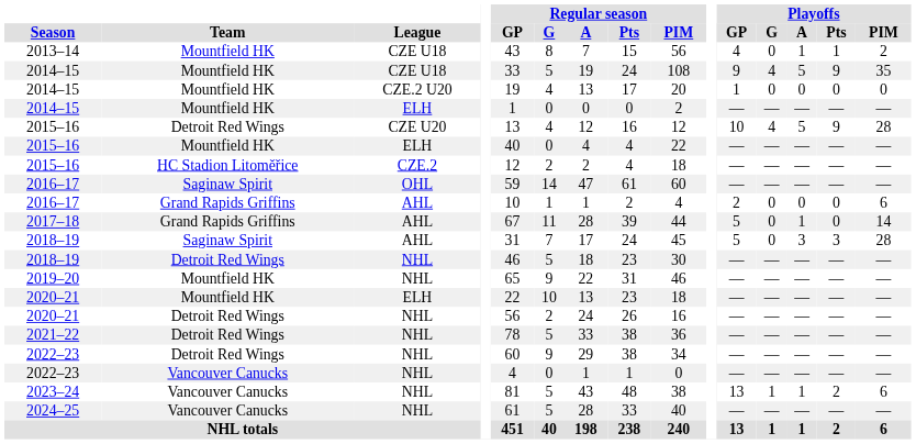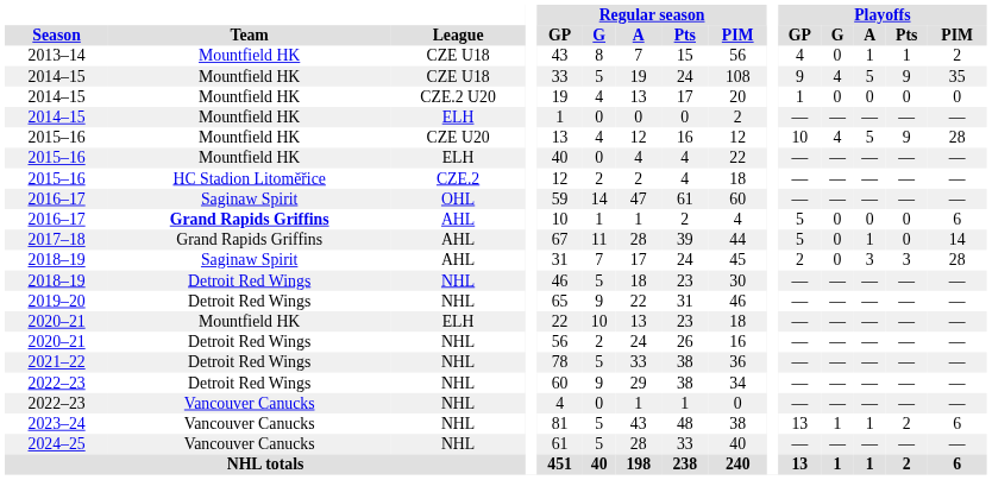 <table border="0" cellpadding="1" cellspacing="0" style="text-align:center; width:60em;">
 <tr bgcolor="#e0e0e0">
 <th colspan="3" bgcolor="#ffffff"> </th>
 <th rowspan="99" bgcolor="#ffffff"> </th>
 <th colspan="5"><a href='#'>Regular season</a></th>
 <th rowspan="99" bgcolor="#ffffff"> </th>
 <th colspan="5"><a href='#'>Playoffs</a></th>
 </tr>
 <tr bgcolor="#e0e0e0">
 <th><a href='#'>Season</a></th>
 <th>Team</th>
 <th>League</th>
 <th>GP</th>
 <th><a href='#'>G</a></th>
 <th><a href='#'>A</a></th>
 <th><a href='#'>Pts</a></th>
 <th><a href='#'>PIM</a></th>
 <th>GP</th>
 <th>G</th>
 <th>A</th>
 <th>Pts</th>
 <th>PIM</th>
 </tr>
 <tr>
 <td>2013–14</td>
 <td><a href='#'>Mountfield HK</a></td>
 <td>CZE U18</td>
 <td>43</td>
 <td>8</td>
 <td>7</td>
 <td>15</td>
 <td>56</td>
 <td>4</td>
 <td>0</td>
 <td>1</td>
 <td>1</td>
 <td>2</td>
 </tr>
 <tr bgcolor="#f0f0f0">
 <td>2014–15</td>
 <td>Mountfield HK</td>
 <td>CZE U18</td>
 <td>33</td>
 <td>5</td>
 <td>19</td>
 <td>24</td>
 <td>108</td>
 <td>9</td>
 <td>4</td>
 <td>5</td>
 <td>9</td>
 <td>35</td>
 </tr>
 <tr>
 <td>2014–15</td>
 <td>Mountfield HK</td>
 <td>CZE.2 U20</td>
 <td>19</td>
 <td>4</td>
 <td>13</td>
 <td>17</td>
 <td>20</td>
 <td>1</td>
 <td>0</td>
 <td>0</td>
 <td>0</td>
 <td>0</td>
 </tr>
 <tr bgcolor="#f0f0f0">
 <td><a href='#'>2014–15</a></td>
 <td>Mountfield HK</td>
 <td><a href='#'>ELH</a></td>
 <td>1</td>
 <td>0</td>
 <td>0</td>
 <td>0</td>
 <td>2</td>
 <td>—</td>
 <td>—</td>
 <td>—</td>
 <td>—</td>
 <td>—</td>
 </tr>
 <tr>
 <td>2015–16</td>
-<td>Detroit Red Wings</td>
+<td>Mountfield HK</td>
 <td>CZE U20</td>
 <td>13</td>
 <td>4</td>
 <td>12</td>
 <td>16</td>
 <td>12</td>
 <td>10</td>
 <td>4</td>
 <td>5</td>
 <td>9</td>
 <td>28</td>
 </tr>
 <tr bgcolor="#f0f0f0">
 <td><a href='#'>2015–16</a></td>
 <td>Mountfield HK</td>
 <td>ELH</td>
 <td>40</td>
 <td>0</td>
 <td>4</td>
 <td>4</td>
 <td>22</td>
 <td>—</td>
 <td>—</td>
 <td>—</td>
 <td>—</td>
 <td>—</td>
 </tr>
 <tr>
 <td><a href='#'>2015–16</a></td>
 <td><a href='#'>HC Stadion Litoměřice</a></td>
 <td><a href='#'>CZE.2</a></td>
 <td>12</td>
 <td>2</td>
 <td>2</td>
 <td>4</td>
 <td>18</td>
 <td>—</td>
 <td>—</td>
 <td>—</td>
 <td>—</td>
 <td>—</td>
 </tr>
 <tr bgcolor="#f0f0f0">
 <td><a href='#'>2016–17</a></td>
 <td><a href='#'>Saginaw Spirit</a></td>
 <td><a href='#'>OHL</a></td>
 <td>59</td>
 <td>14</td>
 <td>47</td>
 <td>61</td>
 <td>60</td>
 <td>—</td>
 <td>—</td>
 <td>—</td>
 <td>—</td>
 <td>—</td>
 </tr>
 <tr>
 <td><a href='#'>2016–17</a></td>
-<td><a href='#'>Grand Rapids Griffins</a></td>
+<td><strong><a href='#'>Grand Rapids Griffins</a></strong></td>
 <td><a href='#'>AHL</a></td>
 <td>10</td>
 <td>1</td>
 <td>1</td>
 <td>2</td>
 <td>4</td>
-<td>2</td>
+<td>5</td>
 <td>0</td>
 <td>0</td>
 <td>0</td>
 <td>6</td>
 </tr>
 <tr bgcolor="#f0f0f0">
 <td><a href='#'>2017–18</a></td>
 <td>Grand Rapids Griffins</td>
 <td>AHL</td>
 <td>67</td>
 <td>11</td>
 <td>28</td>
 <td>39</td>
 <td>44</td>
 <td>5</td>
 <td>0</td>
 <td>1</td>
 <td>0</td>
 <td>14</td>
 </tr>
 <tr>
 <td><a href='#'>2018–19</a></td>
 <td><a href='#'>Saginaw Spirit</a></td>
 <td>AHL</td>
 <td>31</td>
 <td>7</td>
 <td>17</td>
 <td>24</td>
 <td>45</td>
-<td>5</td>
+<td>2</td>
 <td>0</td>
 <td>3</td>
 <td>3</td>
 <td>28</td>
 </tr>
 <tr bgcolor="#f0f0f0">
 <td><a href='#'>2018–19</a></td>
 <td><a href='#'>Detroit Red Wings</a></td>
 <td><a href='#'>NHL</a></td>
 <td>46</td>
 <td>5</td>
 <td>18</td>
 <td>23</td>
 <td>30</td>
 <td>—</td>
 <td>—</td>
 <td>—</td>
 <td>—</td>
 <td>—</td>
 </tr>
 <tr>
 <td><a href='#'>2019–20</a></td>
-<td>Mountfield HK</td>
+<td>Detroit Red Wings</td>
 <td>NHL</td>
 <td>65</td>
 <td>9</td>
 <td>22</td>
 <td>31</td>
 <td>46</td>
 <td>—</td>
 <td>—</td>
 <td>—</td>
 <td>—</td>
 <td>—</td>
 </tr>
 <tr bgcolor="#f0f0f0">
 <td><a href='#'>2020–21</a></td>
 <td>Mountfield HK</td>
 <td>ELH</td>
 <td>22</td>
 <td>10</td>
 <td>13</td>
 <td>23</td>
 <td>18</td>
 <td>—</td>
 <td>—</td>
 <td>—</td>
 <td>—</td>
 <td>—</td>
 </tr>
 <tr>
 <td><a href='#'>2020–21</a></td>
 <td>Detroit Red Wings</td>
 <td>NHL</td>
 <td>56</td>
 <td>2</td>
 <td>24</td>
 <td>26</td>
 <td>16</td>
 <td>—</td>
 <td>—</td>
 <td>—</td>
 <td>—</td>
 <td>—</td>
 </tr>
 <tr bgcolor="#f0f0f0">
 <td><a href='#'>2021–22</a></td>
 <td>Detroit Red Wings</td>
 <td>NHL</td>
 <td>78</td>
 <td>5</td>
 <td>33</td>
 <td>38</td>
 <td>36</td>
 <td>—</td>
 <td>—</td>
 <td>—</td>
 <td>—</td>
 <td>—</td>
 </tr>
 <tr>
 <td><a href='#'>2022–23</a></td>
 <td>Detroit Red Wings</td>
 <td>NHL</td>
 <td>60</td>
 <td>9</td>
 <td>29</td>
 <td>38</td>
 <td>34</td>
 <td>—</td>
 <td>—</td>
 <td>—</td>
 <td>—</td>
 <td>—</td>
 </tr>
 <tr bgcolor="#f0f0f0">
 <td>2022–23</td>
 <td><a href='#'>Vancouver Canucks</a></td>
 <td>NHL</td>
 <td>4</td>
 <td>0</td>
 <td>1</td>
 <td>1</td>
 <td>0</td>
 <td>—</td>
 <td>—</td>
 <td>—</td>
 <td>—</td>
 <td>—</td>
 </tr>
 <tr>
 <td><a href='#'>2023–24</a></td>
 <td>Vancouver Canucks</td>
 <td>NHL</td>
 <td>81</td>
 <td>5</td>
 <td>43</td>
 <td>48</td>
 <td>38</td>
 <td>13</td>
 <td>1</td>
 <td>1</td>
 <td>2</td>
 <td>6</td>
 </tr>
 <tr bgcolor="#f0f0f0">
 <td><a href='#'>2024–25</a></td>
 <td>Vancouver Canucks</td>
 <td>NHL</td>
 <td>61</td>
 <td>5</td>
 <td>28</td>
 <td>33</td>
 <td>40</td>
 <td>—</td>
 <td>—</td>
 <td>—</td>
 <td>—</td>
 <td>—</td>
 </tr>
 <tr bgcolor="#e0e0e0">
 <th colspan="3">NHL totals</th>
 <th>451</th>
 <th>40</th>
 <th>198</th>
 <th>238</th>
 <th>240</th>
 <th>13</th>
 <th>1</th>
 <th>1</th>
 <th>2</th>
 <th>6</th>
 </tr>
 </table>
